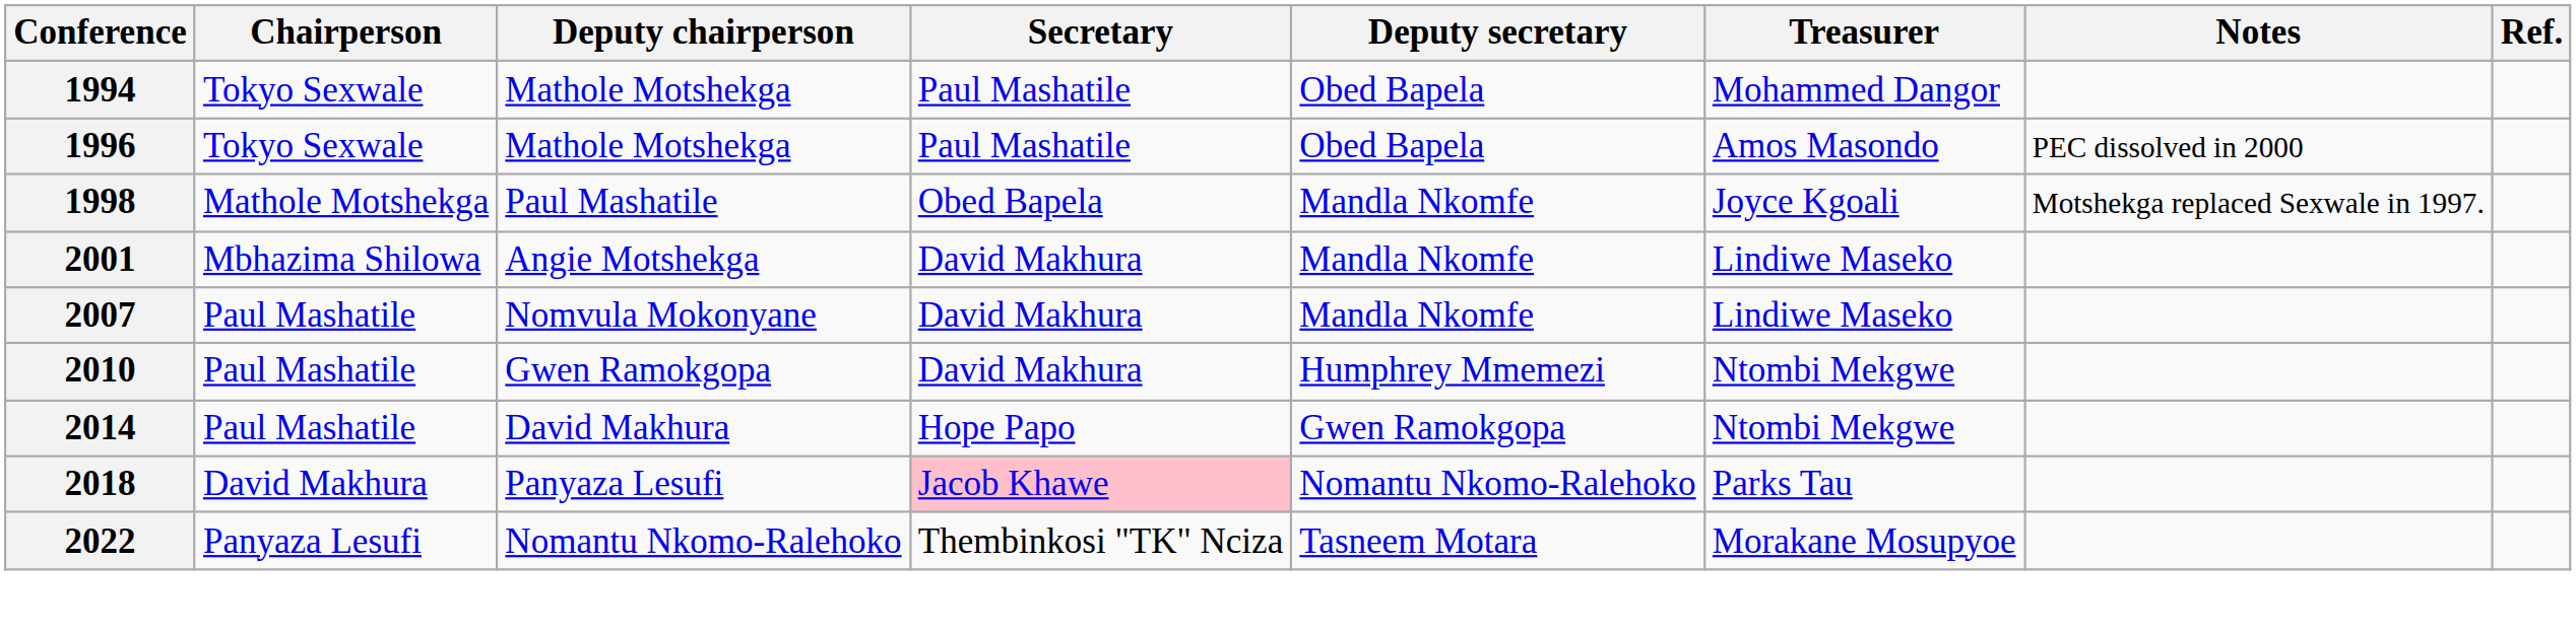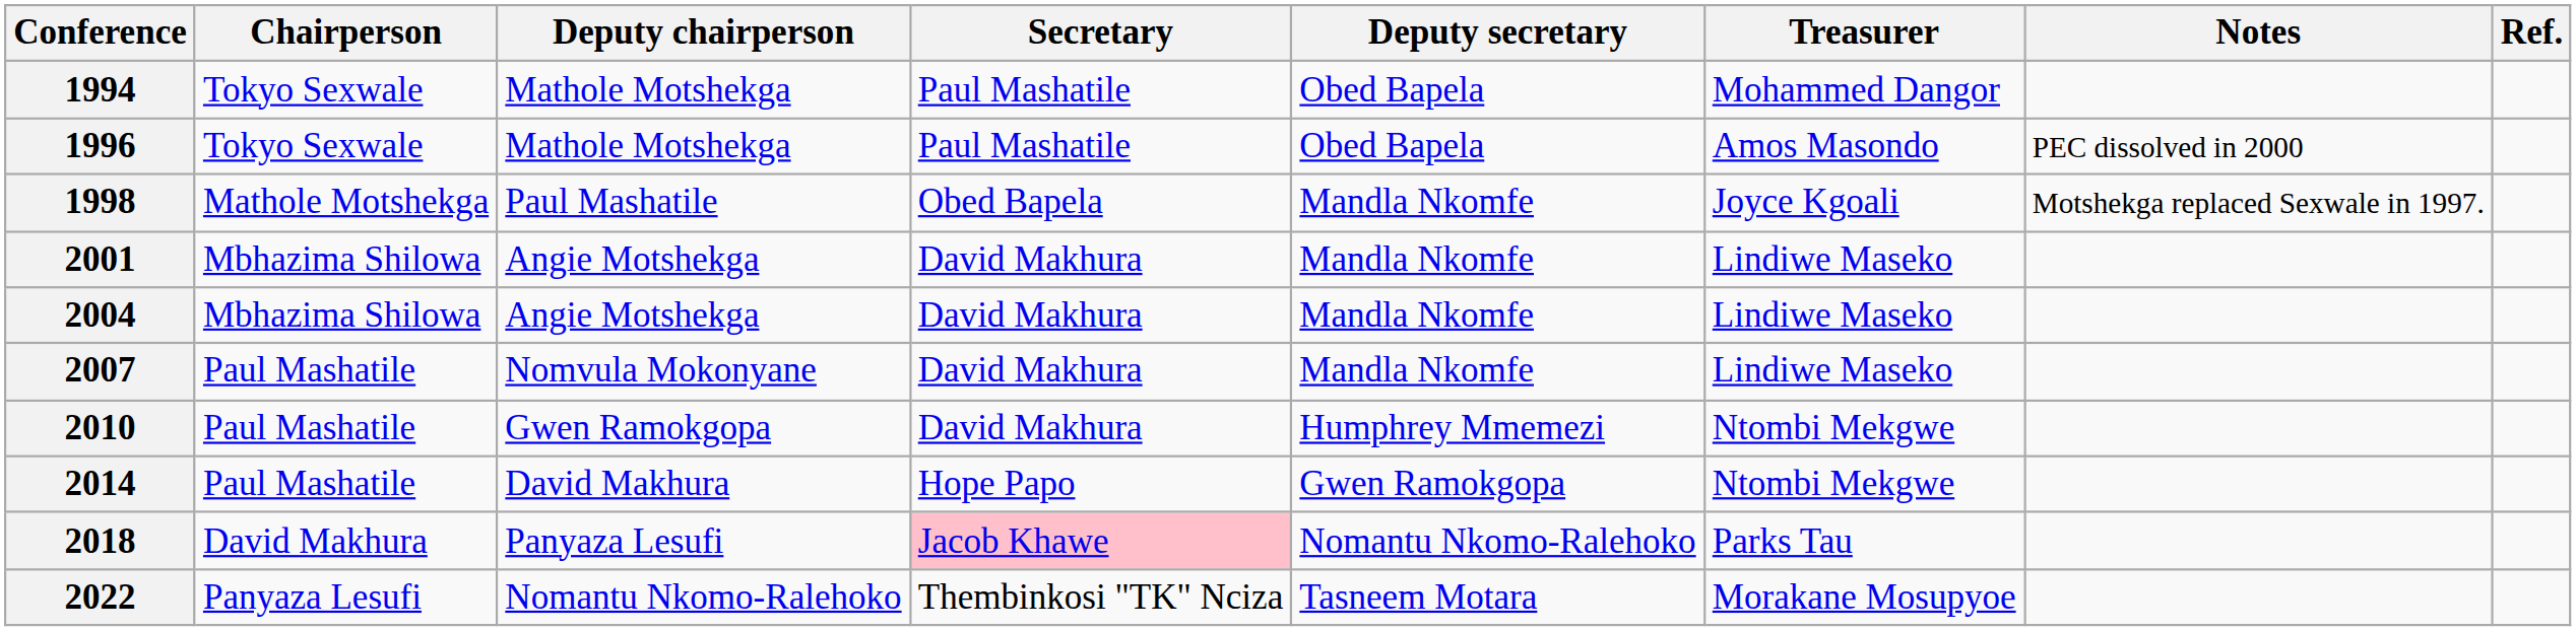 <table class="wikitable">
 <tr>
 <th>Conference</th>
 <th>Chairperson</th>
 <th>Deputy chairperson</th>
 <th>Secretary</th>
 <th>Deputy secretary</th>
 <th>Treasurer</th>
 <th>Notes</th>
 <th>Ref.</th>
 </tr>
 <tr>
 <th>1994</th>
 <td><a href='#'>Tokyo Sexwale</a></td>
 <td><a href='#'>Mathole Motshekga</a></td>
 <td><a href='#'>Paul Mashatile</a></td>
 <td><a href='#'>Obed Bapela</a></td>
 <td><a href='#'>Mohammed Dangor</a></td>
 <td></td>
 <td></td>
 </tr>
 <tr>
 <th>1996</th>
 <td><a href='#'>Tokyo Sexwale</a></td>
 <td><a href='#'>Mathole Motshekga</a></td>
 <td><a href='#'>Paul Mashatile</a></td>
 <td><a href='#'>Obed Bapela</a></td>
 <td><a href='#'>Amos Masondo</a></td>
 <td><small>PEC dissolved in 2000</small></td>
 <td></td>
 </tr>
 <tr>
 <th>1998</th>
 <td><a href='#'>Mathole Motshekga</a></td>
 <td><a href='#'>Paul Mashatile</a></td>
 <td><a href='#'>Obed Bapela</a></td>
 <td><a href='#'>Mandla Nkomfe</a></td>
 <td><a href='#'>Joyce Kgoali</a></td>
 <td><small>Motshekga replaced Sexwale in 1997.</small></td>
 <td></td>
 </tr>
 <tr>
 <th>2001</th>
+<td><a href='#'>Mbhazima Shilowa</a></td>
+<td><a href='#'>Angie Motshekga</a></td>
+<td><a href='#'>David Makhura</a></td>
+<td><a href='#'>Mandla Nkomfe</a></td>
+<td><a href='#'>Lindiwe Maseko</a></td>
+<td></td>
+<td></td>
+</tr>
+<tr>
+<th>2004</th>
 <td><a href='#'>Mbhazima Shilowa</a></td>
 <td><a href='#'>Angie Motshekga</a></td>
 <td><a href='#'>David Makhura</a></td>
 <td><a href='#'>Mandla Nkomfe</a></td>
 <td><a href='#'>Lindiwe Maseko</a></td>
 <td></td>
 <td></td>
 </tr>
 <tr>
 <th>2007</th>
 <td><a href='#'>Paul Mashatile</a></td>
 <td><a href='#'>Nomvula Mokonyane</a></td>
 <td><a href='#'>David Makhura</a></td>
 <td><a href='#'>Mandla Nkomfe</a></td>
 <td><a href='#'>Lindiwe Maseko</a></td>
 <td></td>
 <td></td>
 </tr>
 <tr>
 <th>2010</th>
 <td><a href='#'>Paul Mashatile</a></td>
 <td><a href='#'>Gwen Ramokgopa</a></td>
 <td><a href='#'>David Makhura</a></td>
 <td><a href='#'>Humphrey Mmemezi</a></td>
 <td><a href='#'>Ntombi Mekgwe</a></td>
 <td></td>
 <td></td>
 </tr>
 <tr>
 <th>2014</th>
 <td><a href='#'>Paul Mashatile</a></td>
 <td><a href='#'>David Makhura</a></td>
 <td><a href='#'>Hope Papo</a></td>
 <td><a href='#'>Gwen Ramokgopa</a></td>
 <td><a href='#'>Ntombi Mekgwe</a></td>
 <td></td>
 <td></td>
 </tr>
 <tr>
 <th>2018</th>
 <td><a href='#'>David Makhura</a></td>
 <td><a href='#'>Panyaza Lesufi</a></td>
 <td style="background: pink;"><a href='#'>Jacob Khawe</a></td>
 <td><a href='#'>Nomantu Nkomo-Ralehoko</a></td>
 <td><a href='#'>Parks Tau</a></td>
 <td></td>
 <td></td>
 </tr>
 <tr>
 <th>2022</th>
 <td><a href='#'>Panyaza Lesufi</a></td>
 <td><a href='#'>Nomantu Nkomo-Ralehoko</a></td>
 <td>Thembinkosi "TK" Nciza</td>
 <td><a href='#'>Tasneem Motara</a></td>
 <td><a href='#'>Morakane Mosupyoe</a></td>
 <td></td>
 <td></td>
 </tr>
 </table>
